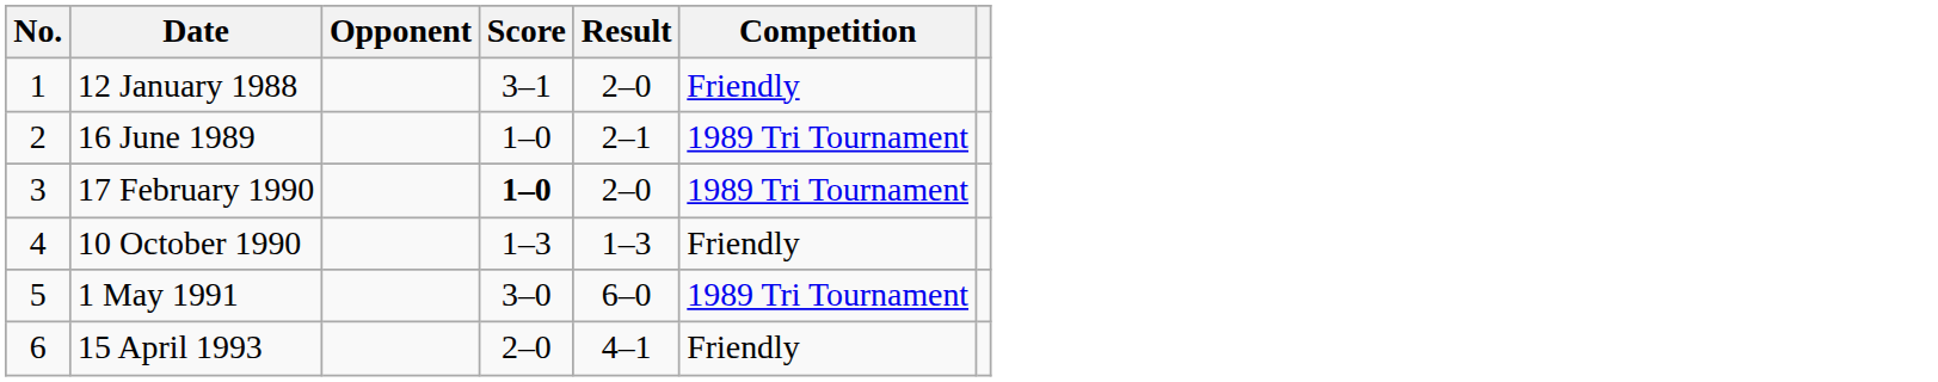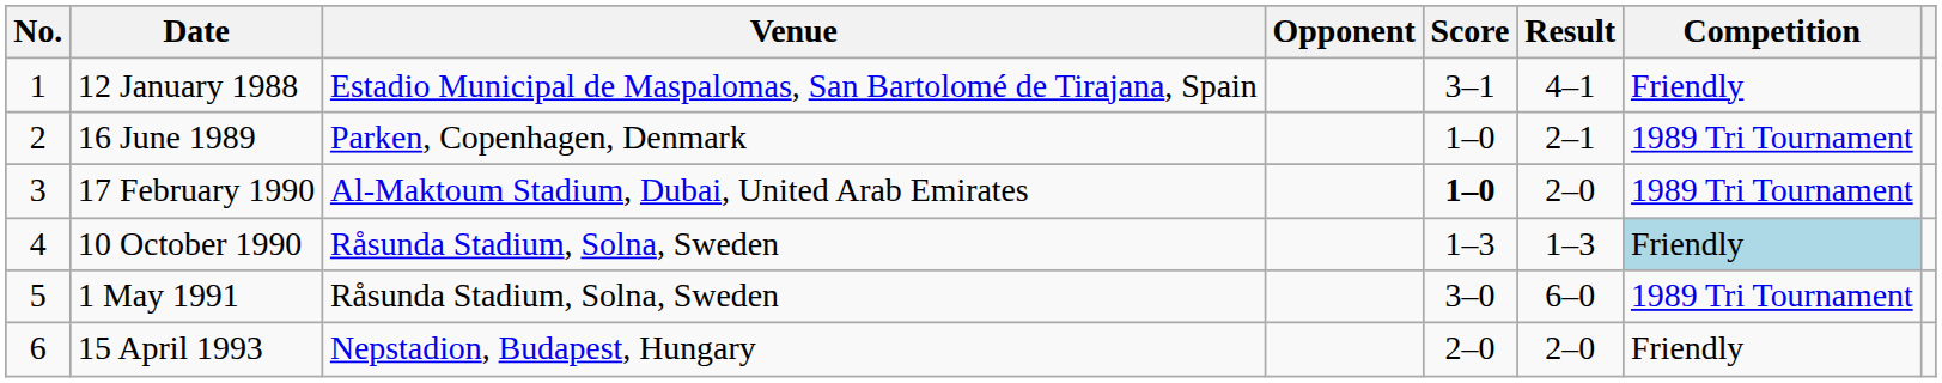 <table class="wikitable sortable">
 <tr>
 <th scope="col">No.</th>
 <th scope="col">Date</th>
+<th scope="col">Venue</th>
 <th scope="col">Opponent</th>
 <th scope="col">Score</th>
 <th scope="col">Result</th>
 <th scope="col">Competition</th>
 <th scope="col" class="unsortable"></th>
 </tr>
 <tr>
 <td align="center">1</td>
 <td>12 January 1988</td>
+<td><a href='#'>Estadio Municipal de Maspalomas</a>, <a href='#'>San Bartolomé de Tirajana</a>, Spain</td>
 <td></td>
 <td align="center">3–1</td>
-<td align="center">2–0</td>
+<td align="center">4–1</td>
 <td><a href='#'>Friendly</a></td>
 <td></td>
 </tr>
 <tr>
 <td align="center">2</td>
 <td>16 June 1989</td>
+<td><a href='#'>Parken</a>, Copenhagen, Denmark</td>
 <td></td>
 <td align="center">1–0</td>
 <td align="center">2–1</td>
 <td><a href='#'>1989 Tri Tournament</a></td>
 <td></td>
 </tr>
 <tr>
 <td align="center">3</td>
 <td>17 February 1990</td>
+<td><a href='#'>Al-Maktoum Stadium</a>, <a href='#'>Dubai</a>, United Arab Emirates</td>
 <td></td>
 <td align="center"><strong>1–0</strong></td>
 <td style="text-align:center">2–0</td>
 <td><a href='#'>1989 Tri Tournament</a></td>
 <td></td>
 </tr>
 <tr>
 <td align="center">4</td>
 <td>10 October 1990</td>
+<td><a href='#'>Råsunda Stadium</a>, <a href='#'>Solna</a>, Sweden</td>
 <td></td>
 <td align="center">1–3</td>
 <td align="center">1–3</td>
-<td>Friendly</td>
+<td style="background: lightblue;">Friendly</td>
 <td></td>
 </tr>
 <tr>
 <td align="center">5</td>
 <td>1 May 1991</td>
+<td>Råsunda Stadium, Solna, Sweden</td>
 <td></td>
 <td align="center">3–0</td>
 <td align="center">6–0</td>
 <td><a href='#'>1989 Tri Tournament</a></td>
 <td></td>
 </tr>
 <tr>
 <td align="center">6</td>
 <td>15 April 1993</td>
+<td><a href='#'>Nepstadion</a>, <a href='#'>Budapest</a>, Hungary</td>
 <td></td>
 <td align="center">2–0</td>
-<td align="center">4–1</td>
+<td align="center">2–0</td>
 <td>Friendly</td>
 <td></td>
 </tr>
 </table>
